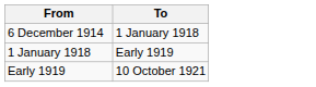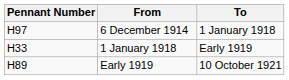 <table class="wikitable" style="text-align:left">
 <tr>
+<th>Pennant Number</th>
 <th>From</th>
 <th>To</th>
 </tr>
 <tr>
+<td>H97</td>
 <td>6 December 1914  </td>
 <td>1 January 1918</td>
 </tr>
 <tr>
+<td>H33</td>
 <td>1 January 1918</td>
 <td>Early 1919</td>
 </tr>
 <tr>
+<td>H89</td>
 <td>Early 1919</td>
 <td>10 October 1921</td>
 </tr>
 </table>
